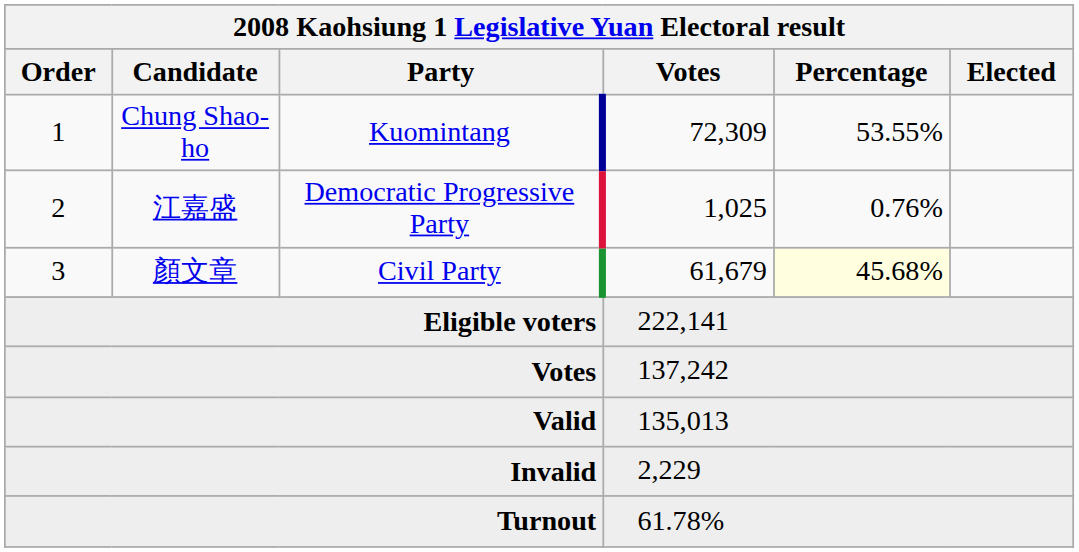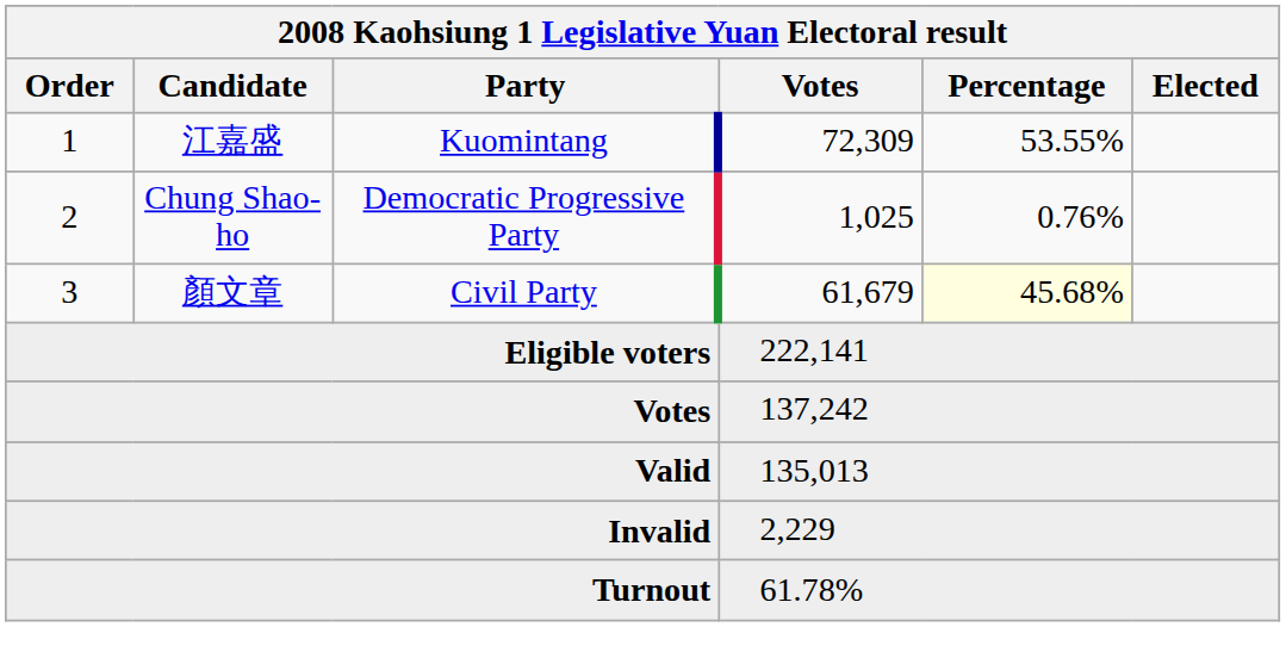 <table class="wikitable collapsible" style="text-align:center">
 <tr>
 <th colspan="7" width=620px>2008 Kaohsiung 1 <a href='#'>Legislative Yuan</a> Electoral result</th>
 </tr>
 <tr>
 <th width=35>Order</th>
 <th width=55>Candidate</th>
 <th width=150>Party</th>
 <th width=75>Votes</th>
 <th width=75>Percentage</th>
 <th width=49>Elected</th>
 </tr>
 <tr>
 <td>1</td>
-<td><a href='#'>Chung Shao-ho</a></td>
+<td><a href='#'>江嘉盛</a></td>
 <td><a href='#'>Kuomintang</a></td>
 <td style="border-left:4px solid #000099;" align="right">72,309</td>
 <td align="right">53.55%</td>
 <td align="center"></td>
 </tr>
 <tr>
 <td>2</td>
-<td><a href='#'>江嘉盛</a></td>
+<td><a href='#'>Chung Shao-ho</a></td>
 <td><a href='#'>Democratic Progressive Party</a></td>
 <td style="border-left:4px solid#DC143C;" align="right">1,025</td>
 <td align="right">0.76%</td>
 <td align="center"></td>
 </tr>
 <tr>
 <td>3</td>
 <td><a href='#'>顏文章</a></td>
 <td><a href='#'>Civil Party</a></td>
 <td style="border-left:4px solid#1B9431;" align="right">61,679</td>
 <td align="right" style="background: lightyellow;">45.68%</td>
 <td align="center"></td>
 </tr>
 <tr bgcolor=EEEEEE>
 <td colspan="3" align="right"><strong>Eligible voters</strong></td>
 <td colspan="3" align="left">　222,141</td>
 </tr>
 <tr bgcolor=EEEEEE>
 <td colspan="3" align="right"><strong>Votes</strong></td>
 <td colspan="3" align="left">　137,242</td>
 </tr>
 <tr bgcolor=EEEEEE>
 <td colspan="3" align="right"><strong>Valid</strong></td>
 <td colspan="3" align="left">　135,013</td>
 </tr>
 <tr bgcolor=EEEEEE>
 <td colspan="3" align="right"><strong>Invalid</strong></td>
 <td colspan="3" align="left">　2,229</td>
 </tr>
 <tr bgcolor=EEEEEE>
 <td colspan="3" align="right"><strong>Turnout</strong></td>
 <td colspan="3" align="left">　61.78%</td>
 </tr>
 </table>
